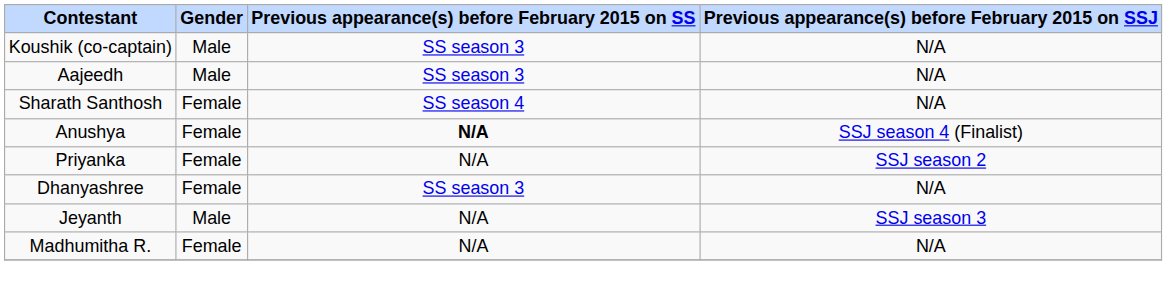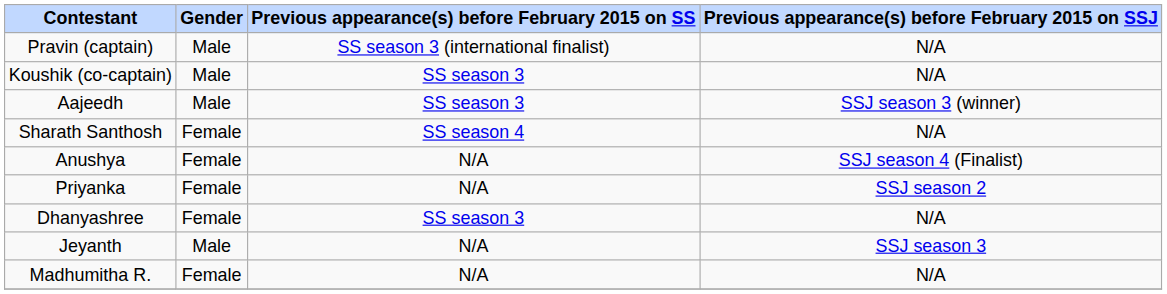 <table class="wikitable sortable" style="text-align: center; width: auto;">
 <tr style="background:#C1D8FF;">
 <th style="background-color:#C1D8FF;">Contestant</th>
 <th style="background-color:#C1D8FF;">Gender</th>
 <th style="background-color:#C1D8FF;">Previous appearance(s) before February 2015 on <a href='#'>SS</a></th>
 <th style="background-color:#C1D8FF;">Previous appearance(s) before February 2015 on <a href='#'>SSJ</a></th>
+</tr>
+<tr>
+<td>Pravin (captain)</td>
+<td>Male</td>
+<td><a href='#'>SS season 3</a> (international finalist)</td>
+<td>N/A</td>
 </tr>
 <tr>
 <td>Koushik (co-captain)</td>
 <td>Male</td>
 <td><a href='#'>SS season 3</a></td>
 <td>N/A</td>
 </tr>
 <tr>
 <td>Aajeedh</td>
 <td>Male</td>
 <td><a href='#'>SS season 3</a></td>
-<td>N/A</td>
+<td><a href='#'>SSJ season 3</a> (winner)</td>
 </tr>
 <tr>
 <td>Sharath Santhosh</td>
 <td>Female</td>
 <td><a href='#'>SS season 4</a></td>
 <td>N/A</td>
 </tr>
 <tr>
 <td>Anushya</td>
 <td>Female</td>
-<td><strong>N/A</strong></td>
+<td>N/A</td>
 <td><a href='#'>SSJ season 4</a> (Finalist)</td>
 </tr>
 <tr>
 <td>Priyanka</td>
 <td>Female</td>
 <td>N/A</td>
 <td><a href='#'>SSJ season 2</a></td>
 </tr>
 <tr>
 <td>Dhanyashree</td>
 <td>Female</td>
 <td><a href='#'>SS season 3</a></td>
 <td>N/A</td>
 </tr>
 <tr>
 <td>Jeyanth</td>
 <td>Male</td>
 <td>N/A</td>
 <td><a href='#'>SSJ season 3</a></td>
 </tr>
 <tr>
 <td>Madhumitha R.</td>
 <td>Female</td>
 <td>N/A</td>
 <td>N/A</td>
 </tr>
 <tr>
 </tr>
 </table>
